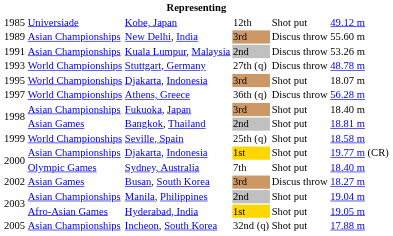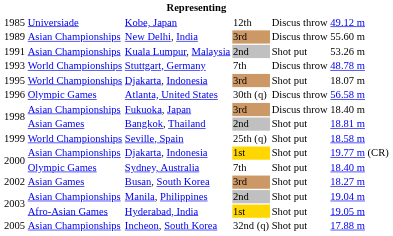 <table>
 <tr>
 <th colspan="6">Representing </th>
 </tr>
 <tr>
 <td>1985</td>
 <td><a href='#'>Universiade</a></td>
 <td><a href='#'>Kobe, Japan</a></td>
 <td>12th</td>
-<td>Shot put</td>
+<td>Discus throw</td>
 <td><a href='#'>49.12 m</a></td>
 </tr>
 <tr>
 <td>1989</td>
 <td><a href='#'>Asian Championships</a></td>
 <td><a href='#'>New Delhi</a>, <a href='#'>India</a></td>
 <td bgcolor="cc9966">3rd</td>
 <td>Discus throw</td>
 <td>55.60 m</td>
 </tr>
 <tr>
 <td>1991</td>
 <td><a href='#'>Asian Championships</a></td>
 <td><a href='#'>Kuala Lumpur</a>, <a href='#'>Malaysia</a></td>
 <td bgcolor="silver">2nd</td>
-<td>Discus throw</td>
+<td>Shot put</td>
 <td>53.26 m</td>
 </tr>
 <tr>
 <td>1993</td>
 <td><a href='#'>World Championships</a></td>
 <td><a href='#'>Stuttgart, Germany</a></td>
-<td>27th (q)</td>
+<td>7th</td>
 <td>Discus throw</td>
 <td><a href='#'>48.78 m</a></td>
 </tr>
 <tr>
 <td>1995</td>
 <td><a href='#'>World Championships</a></td>
 <td><a href='#'>Djakarta</a>, <a href='#'>Indonesia</a></td>
 <td bgcolor="cc9966">3rd</td>
 <td>Shot put</td>
 <td>18.07 m</td>
 </tr>
 <tr>
-<td>1997</td>
-<td><a href='#'>World Championships</a></td>
-<td><a href='#'>Athens, Greece</a></td>
-<td>36th (q)</td>
+<td>1996</td>
+<td><a href='#'>Olympic Games</a></td>
+<td><a href='#'>Atlanta, United States</a></td>
+<td>30th (q)</td>
 <td>Discus throw</td>
-<td><a href='#'>56.28 m</a></td>
+<td><a href='#'>56.58 m</a></td>
 </tr>
 <tr>
 <td rowspan=2>1998</td>
 <td><a href='#'>Asian Championships</a></td>
 <td><a href='#'>Fukuoka</a>, <a href='#'>Japan</a></td>
 <td bgcolor="cc9966">3rd</td>
-<td>Shot put</td>
+<td>Discus throw</td>
 <td>18.40 m</td>
 </tr>
 <tr>
 <td><a href='#'>Asian Games</a></td>
 <td><a href='#'>Bangkok</a>, <a href='#'>Thailand</a></td>
 <td bgcolor="silver">2nd</td>
 <td>Shot put</td>
 <td><a href='#'>18.81 m</a></td>
 </tr>
 <tr>
 <td>1999</td>
 <td><a href='#'>World Championships</a></td>
 <td><a href='#'>Seville, Spain</a></td>
 <td>25th (q)</td>
 <td>Shot put</td>
 <td><a href='#'>18.58 m</a></td>
 </tr>
 <tr>
 <td rowspan=2>2000</td>
 <td><a href='#'>Asian Championships</a></td>
 <td><a href='#'>Djakarta</a>, <a href='#'>Indonesia</a></td>
 <td bgcolor="gold">1st</td>
 <td>Shot put</td>
 <td><a href='#'>19.77 m</a> (CR)</td>
 </tr>
 <tr>
 <td><a href='#'>Olympic Games</a></td>
 <td><a href='#'>Sydney, Australia</a></td>
 <td>7th</td>
 <td>Shot put</td>
 <td><a href='#'>18.40 m</a></td>
 </tr>
 <tr>
 <td>2002</td>
 <td><a href='#'>Asian Games</a></td>
 <td><a href='#'>Busan</a>, <a href='#'>South Korea</a></td>
 <td bgcolor="cc9966">3rd</td>
-<td>Discus throw</td>
+<td>Shot put</td>
 <td><a href='#'>18.27 m</a></td>
 </tr>
 <tr>
 <td rowspan=2>2003</td>
 <td><a href='#'>Asian Championships</a></td>
 <td><a href='#'>Manila</a>, <a href='#'>Philippines</a></td>
 <td bgcolor="silver">2nd</td>
 <td>Shot put</td>
 <td><a href='#'>19.04 m</a></td>
 </tr>
 <tr>
 <td><a href='#'>Afro-Asian Games</a></td>
 <td><a href='#'>Hyderabad, India</a></td>
 <td bgcolor=gold>1st</td>
 <td>Shot put</td>
 <td><a href='#'>19.05 m</a></td>
 </tr>
 <tr>
 <td>2005</td>
 <td><a href='#'>Asian Championships</a></td>
 <td><a href='#'>Incheon</a>, <a href='#'>South Korea</a></td>
 <td>32nd (q)</td>
 <td>Shot put</td>
 <td><a href='#'>17.88 m</a></td>
 </tr>
 </table>
